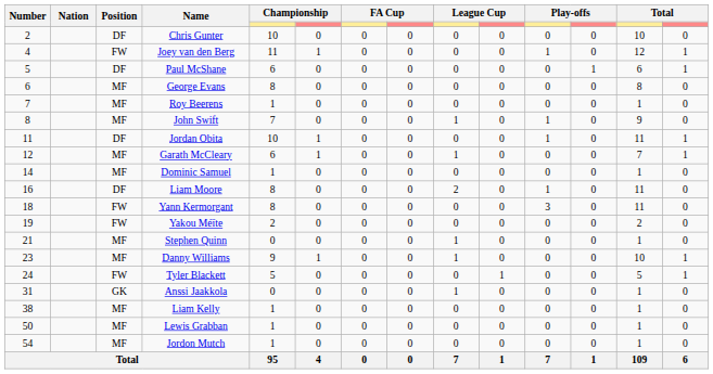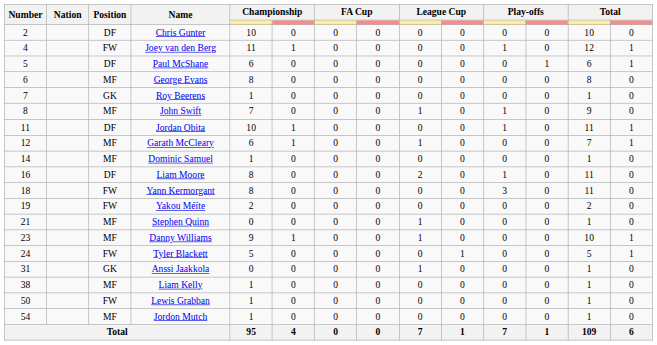 <table class="wikitable" style="font-size: 95%; text-align: center">
 <tr>
 <th rowspan=2 width=60>Number</th>
 <th rowspan=2 width=60>Nation</th>
 <th rowspan=2 width=60>Position</th>
 <th rowspan=2 width=150>Name</th>
 <th colspan=2>Championship</th>
 <th colspan=2>FA Cup</th>
 <th colspan=2>League Cup</th>
 <th colspan=2>Play-offs</th>
 <th colspan=2>Total</th>
 </tr>
 <tr>
 <th style="width:60px; background:#fe9;"></th>
 <th style="width:60px; background:#ff8888;"></th>
 <th style="width:60px; background:#fe9;"></th>
 <th style="width:60px; background:#ff8888;"></th>
 <th style="width:60px; background:#fe9;"></th>
 <th style="width:60px; background:#ff8888;"></th>
 <th style="width:60px; background:#fe9;"></th>
 <th style="width:60px; background:#ff8888;"></th>
 <th style="width:60px; background:#fe9;"></th>
 <th style="width:60px; background:#ff8888;"></th>
 </tr>
 <tr>
 <td>2</td>
 <td></td>
 <td>DF</td>
 <td><a href='#'>Chris Gunter</a></td>
 <td>10</td>
 <td>0</td>
 <td>0</td>
 <td>0</td>
 <td>0</td>
 <td>0</td>
 <td>0</td>
 <td>0</td>
 <td>10</td>
 <td>0</td>
 </tr>
 <tr>
 <td>4</td>
 <td></td>
 <td>FW</td>
 <td><a href='#'>Joey van den Berg</a></td>
 <td>11</td>
 <td>1</td>
 <td>0</td>
 <td>0</td>
 <td>0</td>
 <td>0</td>
 <td>1</td>
 <td>0</td>
 <td>12</td>
 <td>1</td>
 </tr>
 <tr>
 <td>5</td>
 <td></td>
 <td>DF</td>
 <td><a href='#'>Paul McShane</a></td>
 <td>6</td>
 <td>0</td>
 <td>0</td>
 <td>0</td>
 <td>0</td>
 <td>0</td>
 <td>0</td>
 <td>1</td>
 <td>6</td>
 <td>1</td>
 </tr>
 <tr>
 <td>6</td>
 <td></td>
 <td>MF</td>
 <td><a href='#'>George Evans</a></td>
 <td>8</td>
 <td>0</td>
 <td>0</td>
 <td>0</td>
 <td>0</td>
 <td>0</td>
 <td>0</td>
 <td>0</td>
 <td>8</td>
 <td>0</td>
 </tr>
 <tr>
 <td>7</td>
 <td></td>
-<td>MF</td>
+<td>GK</td>
 <td><a href='#'>Roy Beerens</a></td>
 <td>1</td>
 <td>0</td>
 <td>0</td>
 <td>0</td>
 <td>0</td>
 <td>0</td>
 <td>0</td>
 <td>0</td>
 <td>1</td>
 <td>0</td>
 </tr>
 <tr>
 <td>8</td>
 <td></td>
 <td>MF</td>
 <td><a href='#'>John Swift</a></td>
 <td>7</td>
 <td>0</td>
 <td>0</td>
 <td>0</td>
 <td>1</td>
 <td>0</td>
 <td>1</td>
 <td>0</td>
 <td>9</td>
 <td>0</td>
 </tr>
 <tr>
 <td>11</td>
 <td></td>
 <td>DF</td>
 <td><a href='#'>Jordan Obita</a></td>
 <td>10</td>
 <td>1</td>
 <td>0</td>
 <td>0</td>
 <td>0</td>
 <td>0</td>
 <td>1</td>
 <td>0</td>
 <td>11</td>
 <td>1</td>
 </tr>
 <tr>
 <td>12</td>
 <td></td>
 <td>MF</td>
 <td><a href='#'>Garath McCleary</a></td>
 <td>6</td>
 <td>1</td>
 <td>0</td>
 <td>0</td>
 <td>1</td>
 <td>0</td>
 <td>0</td>
 <td>0</td>
 <td>7</td>
 <td>1</td>
 </tr>
 <tr>
 <td>14</td>
 <td></td>
 <td>MF</td>
 <td><a href='#'>Dominic Samuel</a></td>
 <td>1</td>
 <td>0</td>
 <td>0</td>
 <td>0</td>
 <td>0</td>
 <td>0</td>
 <td>0</td>
 <td>0</td>
 <td>1</td>
 <td>0</td>
 </tr>
 <tr>
 <td>16</td>
 <td></td>
 <td>DF</td>
 <td><a href='#'>Liam Moore</a></td>
 <td>8</td>
 <td>0</td>
 <td>0</td>
 <td>0</td>
 <td>2</td>
 <td>0</td>
 <td>1</td>
 <td>0</td>
 <td>11</td>
 <td>0</td>
 </tr>
 <tr>
 <td>18</td>
 <td></td>
 <td>FW</td>
 <td><a href='#'>Yann Kermorgant</a></td>
 <td>8</td>
 <td>0</td>
 <td>0</td>
 <td>0</td>
 <td>0</td>
 <td>0</td>
 <td>3</td>
 <td>0</td>
 <td>11</td>
 <td>0</td>
 </tr>
 <tr>
 <td>19</td>
 <td></td>
 <td>FW</td>
 <td><a href='#'>Yakou Méïte</a></td>
 <td>2</td>
 <td>0</td>
 <td>0</td>
 <td>0</td>
 <td>0</td>
 <td>0</td>
 <td>0</td>
 <td>0</td>
 <td>2</td>
 <td>0</td>
 </tr>
 <tr>
 <td>21</td>
 <td></td>
 <td>MF</td>
 <td><a href='#'>Stephen Quinn</a></td>
 <td>0</td>
 <td>0</td>
 <td>0</td>
 <td>0</td>
 <td>1</td>
 <td>0</td>
 <td>0</td>
 <td>0</td>
 <td>1</td>
 <td>0</td>
 </tr>
 <tr>
 <td>23</td>
 <td></td>
 <td>MF</td>
 <td><a href='#'>Danny Williams</a></td>
 <td>9</td>
 <td>1</td>
 <td>0</td>
 <td>0</td>
 <td>1</td>
 <td>0</td>
 <td>0</td>
 <td>0</td>
 <td>10</td>
 <td>1</td>
 </tr>
 <tr>
 <td>24</td>
 <td></td>
 <td>FW</td>
 <td><a href='#'>Tyler Blackett</a></td>
 <td>5</td>
 <td>0</td>
 <td>0</td>
 <td>0</td>
 <td>0</td>
 <td>1</td>
 <td>0</td>
 <td>0</td>
 <td>5</td>
 <td>1</td>
 </tr>
 <tr>
 <td>31</td>
 <td></td>
 <td>GK</td>
 <td><a href='#'>Anssi Jaakkola</a></td>
 <td>0</td>
 <td>0</td>
 <td>0</td>
 <td>0</td>
 <td>1</td>
 <td>0</td>
 <td>0</td>
 <td>0</td>
 <td>1</td>
 <td>0</td>
 </tr>
 <tr>
 <td>38</td>
 <td></td>
 <td>MF</td>
 <td><a href='#'>Liam Kelly</a></td>
 <td>1</td>
 <td>0</td>
 <td>0</td>
 <td>0</td>
 <td>0</td>
 <td>0</td>
 <td>0</td>
 <td>0</td>
 <td>1</td>
 <td>0</td>
 </tr>
 <tr>
 <td>50</td>
 <td></td>
-<td>MF</td>
+<td>FW</td>
 <td><a href='#'>Lewis Grabban</a></td>
 <td>1</td>
 <td>0</td>
 <td>0</td>
 <td>0</td>
 <td>0</td>
 <td>0</td>
 <td>0</td>
 <td>0</td>
 <td>1</td>
 <td>0</td>
 </tr>
 <tr>
 <td>54</td>
 <td></td>
 <td>MF</td>
 <td><a href='#'>Jordon Mutch</a></td>
 <td>1</td>
 <td>0</td>
 <td>0</td>
 <td>0</td>
 <td>0</td>
 <td>0</td>
 <td>0</td>
 <td>0</td>
 <td>1</td>
 <td>0</td>
 </tr>
 <tr>
 <th colspan=4>Total</th>
 <th>95</th>
 <th>4</th>
 <th>0</th>
 <th>0</th>
 <th>7</th>
 <th>1</th>
 <th>7</th>
 <th>1</th>
 <th>109</th>
 <th>6</th>
 </tr>
 </table>
